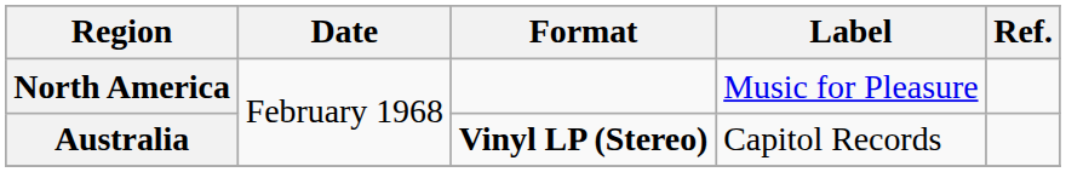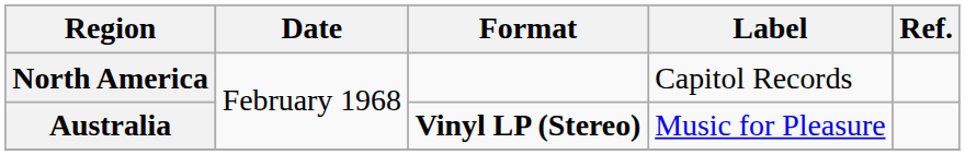 <table class="wikitable plainrowheaders">
 <tr>
 <th scope="col">Region</th>
 <th scope="col">Date</th>
 <th scope="col">Format</th>
 <th scope="col">Label</th>
 <th scope="col">Ref.</th>
 </tr>
 <tr>
 <th scope="row">North America</th>
 <td rowspan="2">February 1968</td>
 <td></td>
-<td><a href='#'>Music for Pleasure</a></td>
+<td>Capitol Records</td>
 <td></td>
 </tr>
 <tr>
 <th scope="row">Australia</th>
 <td><strong>Vinyl LP (Stereo)</strong></td>
-<td>Capitol Records</td>
+<td><a href='#'>Music for Pleasure</a></td>
 <td></td>
 </tr>
 <tr>
 </tr>
 </table>
